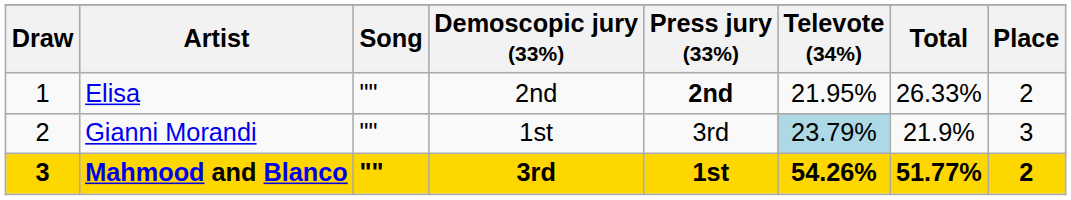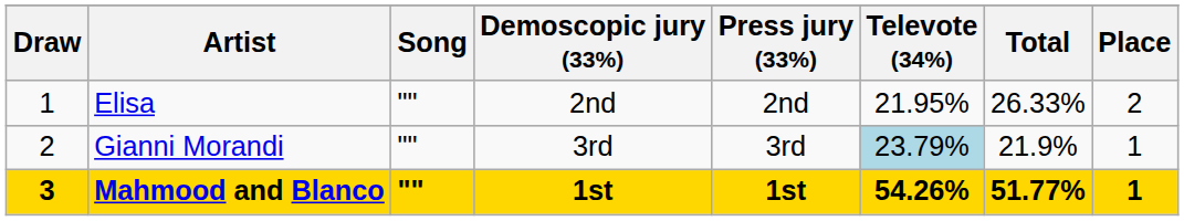 <table class="sortable wikitable" style="margin: 1em auto 1em auto; text-align:center">
 <tr>
 </tr>
 <tr>
 <th>Draw</th>
 <th>Artist</th>
 <th>Song</th>
 <th>Demoscopic jury<br><small>(33%)</small></th>
 <th>Press jury<br><small>(33%)</small></th>
 <th>Televote<br><small>(34%)</small></th>
 <th>Total</th>
 <th>Place</th>
 </tr>
 <tr>
 <td>1</td>
 <td align="left"><a href='#'>Elisa</a></td>
 <td align="left">""</td>
 <td>2nd</td>
-<td><strong>2nd</strong></td>
+<td>2nd</td>
 <td>21.95%</td>
 <td>26.33%</td>
 <td>2</td>
 </tr>
 <tr>
 <td>2</td>
 <td align="left"><a href='#'>Gianni Morandi</a></td>
 <td align="left">""</td>
-<td>1st</td>
+<td>3rd</td>
 <td>3rd</td>
 <td style="background: lightblue;">23.79%</td>
 <td>21.9%</td>
-<td>3</td>
+<td>1</td>
 </tr>
 <tr style="font-weight:bold; background:gold;">
 <td>3</td>
 <td align="left"><a href='#'>Mahmood</a> and <a href='#'>Blanco</a></td>
 <td align="left">""</td>
-<td>3rd</td>
+<td>1st</td>
 <td>1st</td>
 <td>54.26%</td>
 <td>51.77%</td>
-<td>2</td>
+<td>1</td>
 </tr>
 </table>
